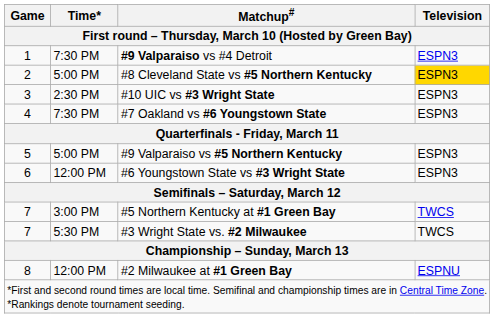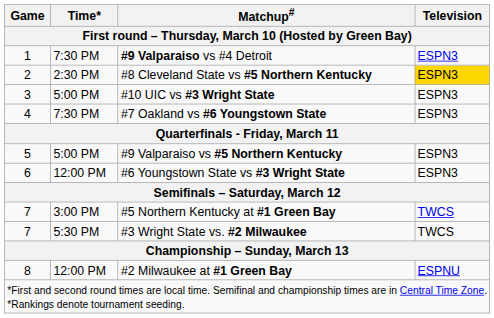 <table class="wikitable" style="font-size: 95%">
 <tr align="center">
 <th>Game</th>
 <th>Time*</th>
 <th>Matchup<sup>#</sup></th>
 <th>Television</th>
 </tr>
 <tr>
 <th colspan=4>First round – Thursday, March 10 (Hosted by Green Bay)</th>
 </tr>
 <tr>
 <td align=center>1</td>
 <td>7:30 PM</td>
 <td><strong>#9 Valparaiso</strong> vs #4 Detroit</td>
 <td><a href='#'>ESPN3</a></td>
 </tr>
 <tr>
 <td align=center>2</td>
-<td>5:00 PM</td>
+<td>2:30 PM</td>
 <td>#8 Cleveland State vs <strong>#5 Northern Kentucky</strong></td>
 <td style="background: gold;">ESPN3</td>
 </tr>
 <tr>
 <td align=center>3</td>
-<td>2:30 PM</td>
+<td>5:00 PM</td>
 <td>#10 UIC vs <strong>#3 Wright State</strong></td>
 <td>ESPN3</td>
 </tr>
 <tr>
 <td align=center>4</td>
 <td>7:30 PM</td>
 <td>#7 Oakland vs <strong>#6 Youngstown State</strong></td>
 <td>ESPN3</td>
 </tr>
 <tr>
 <th colspan=4>Quarterfinals - Friday, March 11</th>
 </tr>
 <tr>
 <td align=center>5</td>
 <td>5:00 PM</td>
 <td>#9 Valparaiso vs <strong>#5 Northern Kentucky</strong></td>
 <td>ESPN3</td>
 </tr>
 <tr>
 <td align=center>6</td>
 <td>12:00 PM</td>
 <td>#6 Youngstown State vs <strong>#3 Wright State</strong></td>
 <td>ESPN3</td>
 </tr>
 <tr>
 <th colspan=4>Semifinals – Saturday, March 12</th>
 </tr>
 <tr>
 <td align=center>7</td>
 <td>3:00 PM</td>
 <td>#5 Northern Kentucky at <strong>#1 Green Bay</strong></td>
 <td><a href='#'>TWCS</a></td>
 </tr>
 <tr>
 <td align=center>7</td>
 <td>5:30 PM</td>
 <td>#3 Wright State vs. <strong>#2 Milwaukee</strong></td>
 <td>TWCS</td>
 </tr>
 <tr>
 <th colspan=4>Championship – Sunday, March 13</th>
 </tr>
 <tr>
 <td align=center>8</td>
 <td>12:00 PM</td>
 <td>#2 Milwaukee at <strong>#1 Green Bay</strong></td>
 <td><a href='#'>ESPNU</a></td>
 </tr>
 <tr>
 <td colspan=4><small>*First and second round times are local time. Semifinal and championship times are in <a href='#'>Central Time Zone</a>. <br>*Rankings denote tournament seeding.</small></td>
 </tr>
 </table>
